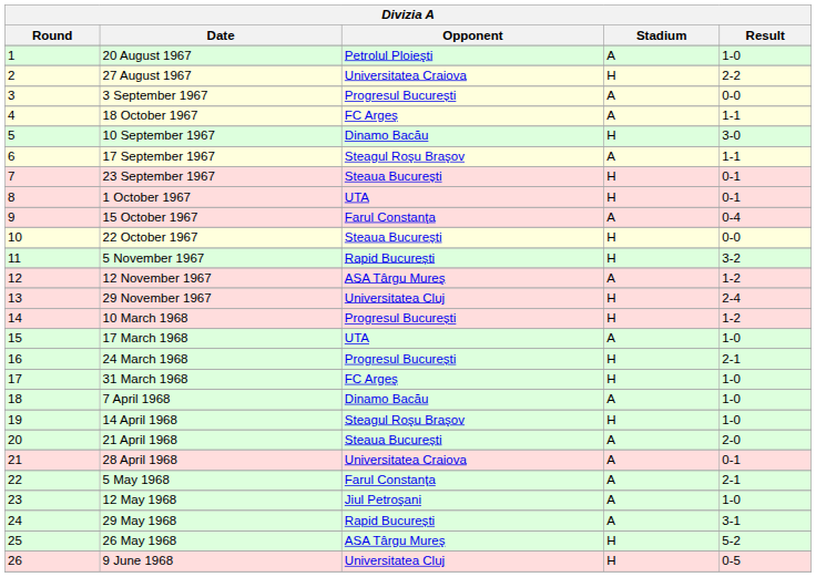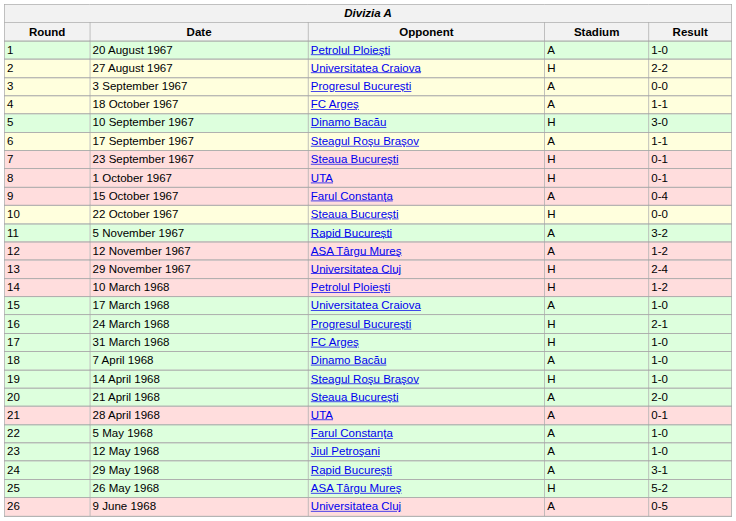 <table class="wikitable" style="width:80%;">
 <tr>
 <th colspan="5" style="text-align:center;"><em>Divizia A</em></th>
 </tr>
 <tr>
 <th>Round</th>
 <th>Date</th>
 <th>Opponent</th>
 <th>Stadium</th>
 <th>Result</th>
 </tr>
 <tr>
 </tr>
 <tr bgcolor="#ddffdd">
 <td>1</td>
 <td>20 August 1967</td>
 <td><a href='#'>Petrolul Ploieşti</a></td>
 <td>A</td>
 <td>1-0</td>
 </tr>
 <tr>
 </tr>
 <tr bgcolor="#ffffdd">
 <td>2</td>
 <td>27 August 1967</td>
 <td><a href='#'>Universitatea Craiova</a></td>
 <td>H</td>
 <td>2-2</td>
 </tr>
 <tr>
 </tr>
 <tr bgcolor="#ffffdd">
 <td>3</td>
 <td>3 September 1967</td>
 <td><a href='#'>Progresul București</a></td>
 <td>A</td>
 <td>0-0</td>
 </tr>
 <tr>
 </tr>
 <tr bgcolor="#ffffdd">
 <td>4</td>
 <td>18 October 1967</td>
 <td><a href='#'>FC Argeş</a></td>
 <td>A</td>
 <td>1-1</td>
 </tr>
 <tr>
 </tr>
 <tr bgcolor="#ddffdd">
 <td>5</td>
 <td>10 September 1967</td>
 <td><a href='#'>Dinamo Bacău</a></td>
 <td>H</td>
 <td>3-0</td>
 </tr>
 <tr>
 </tr>
 <tr bgcolor="#ffffdd">
 <td>6</td>
 <td>17 September 1967</td>
 <td><a href='#'>Steagul Roşu Braşov</a></td>
 <td>A</td>
 <td>1-1</td>
 </tr>
 <tr>
 </tr>
 <tr bgcolor="#ffdddd">
 <td>7</td>
 <td>23 September 1967</td>
 <td><a href='#'>Steaua București</a></td>
 <td>H</td>
 <td>0-1</td>
 </tr>
 <tr>
 </tr>
 <tr bgcolor="#ffdddd">
 <td>8</td>
 <td>1 October 1967</td>
 <td><a href='#'>UTA</a></td>
 <td>H</td>
 <td>0-1</td>
 </tr>
 <tr>
 </tr>
 <tr bgcolor="#ffdddd">
 <td>9</td>
 <td>15 October 1967</td>
 <td><a href='#'>Farul Constanţa</a></td>
 <td>A</td>
 <td>0-4</td>
 </tr>
 <tr>
 </tr>
 <tr bgcolor="#ffffdd">
 <td>10</td>
 <td>22 October 1967</td>
 <td><a href='#'>Steaua București</a></td>
 <td>H</td>
 <td>0-0</td>
 </tr>
 <tr>
 </tr>
 <tr bgcolor="#ddffdd">
 <td>11</td>
 <td>5 November 1967</td>
 <td><a href='#'>Rapid București</a></td>
-<td>H</td>
+<td>A</td>
 <td>3-2</td>
 </tr>
 <tr>
 </tr>
 <tr bgcolor="#ffdddd">
 <td>12</td>
 <td>12 November 1967</td>
 <td><a href='#'>ASA Târgu Mureş</a></td>
 <td>A</td>
 <td>1-2</td>
 </tr>
 <tr>
 </tr>
 <tr bgcolor="#ffdddd">
 <td>13</td>
 <td>29 November 1967</td>
 <td><a href='#'>Universitatea Cluj</a></td>
 <td>H</td>
 <td>2-4</td>
 </tr>
 <tr>
 </tr>
 <tr bgcolor="#ffdddd">
 <td>14</td>
 <td>10 March 1968</td>
-<td><a href='#'>Progresul București</a></td>
+<td><a href='#'>Petrolul Ploieşti</a></td>
 <td>H</td>
 <td>1-2</td>
 </tr>
 <tr>
 </tr>
 <tr bgcolor="#ddffdd">
 <td>15</td>
 <td>17 March 1968</td>
-<td><a href='#'>UTA</a></td>
+<td><a href='#'>Universitatea Craiova</a></td>
 <td>A</td>
 <td>1-0</td>
 </tr>
 <tr>
 </tr>
 <tr bgcolor="#ddffdd">
 <td>16</td>
 <td>24 March 1968</td>
 <td><a href='#'>Progresul București</a></td>
 <td>H</td>
 <td>2-1</td>
 </tr>
 <tr>
 </tr>
 <tr bgcolor="#ddffdd">
 <td>17</td>
 <td>31 March 1968</td>
 <td><a href='#'>FC Argeş</a></td>
 <td>H</td>
 <td>1-0</td>
 </tr>
 <tr>
 </tr>
 <tr bgcolor="#ddffdd">
 <td>18</td>
 <td>7 April 1968</td>
 <td><a href='#'>Dinamo Bacău</a></td>
 <td>A</td>
 <td>1-0</td>
 </tr>
 <tr>
 </tr>
 <tr bgcolor="#ddffdd">
 <td>19</td>
 <td>14 April 1968</td>
 <td><a href='#'>Steagul Roşu Braşov</a></td>
 <td>H</td>
 <td>1-0</td>
 </tr>
 <tr>
 </tr>
 <tr bgcolor="#ddffdd">
 <td>20</td>
 <td>21 April 1968</td>
 <td><a href='#'>Steaua București</a></td>
 <td>A</td>
 <td>2-0</td>
 </tr>
 <tr>
 </tr>
 <tr bgcolor="#ffdddd">
 <td>21</td>
 <td>28 April 1968</td>
-<td><a href='#'>Universitatea Craiova</a></td>
+<td><a href='#'>UTA</a></td>
 <td>A</td>
 <td>0-1</td>
 </tr>
 <tr>
 </tr>
 <tr bgcolor="#ddffdd">
 <td>22</td>
 <td>5 May 1968</td>
 <td><a href='#'>Farul Constanţa</a></td>
 <td>A</td>
-<td>2-1</td>
+<td>1-0</td>
 </tr>
 <tr>
 </tr>
 <tr bgcolor="#ddffdd">
 <td>23</td>
 <td>12 May 1968</td>
 <td><a href='#'>Jiul Petroşani</a></td>
 <td>A</td>
 <td>1-0</td>
 </tr>
 <tr>
 </tr>
 <tr bgcolor="#ddffdd">
 <td>24</td>
 <td>29 May 1968</td>
 <td><a href='#'>Rapid București</a></td>
 <td>A</td>
 <td>3-1</td>
 </tr>
 <tr>
 </tr>
 <tr bgcolor="#ddffdd">
 <td>25</td>
 <td>26 May 1968</td>
 <td><a href='#'>ASA Târgu Mureş</a></td>
 <td>H</td>
 <td>5-2</td>
 </tr>
 <tr>
 </tr>
 <tr bgcolor="#ffdddd">
 <td>26</td>
 <td>9 June 1968</td>
 <td><a href='#'>Universitatea Cluj</a></td>
-<td>H</td>
+<td>A</td>
 <td>0-5</td>
 </tr>
 <tr>
 </tr>
 </table>
